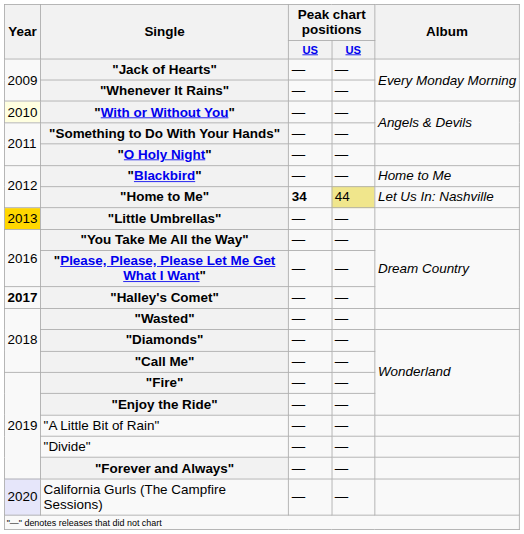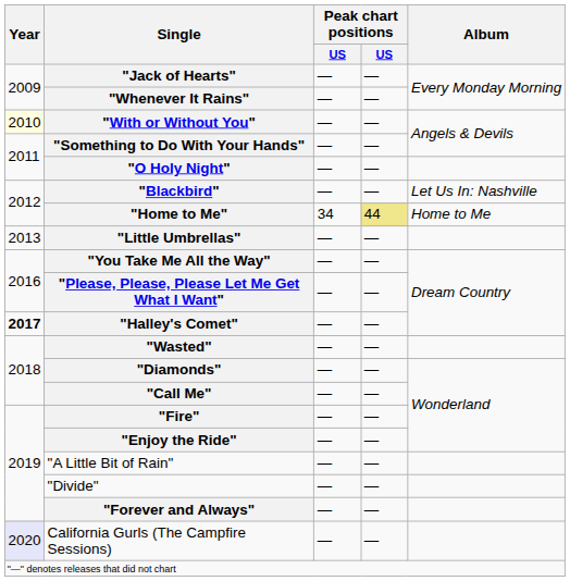 <table class="wikitable plainrowheaders">
 <tr>
 <th rowspan="2">Year</th>
 <th rowspan="2" style="width:18em;">Single</th>
 <th colspan="2">Peak chart<br>positions</th>
 <th rowspan="2">Album</th>
 </tr>
 <tr style="font-size:smaller;">
 <th style="width:45px;"><a href='#'>US </a></th>
 <th style="width:45px;"><a href='#'>US </a></th>
 </tr>
 <tr>
 <td rowspan="2">2009</td>
 <th scope="row">"Jack of Hearts"</th>
 <td>—</td>
 <td>—</td>
 <td rowspan="2"><em>Every Monday Morning</em></td>
 </tr>
 <tr>
 <th scope="row">"Whenever It Rains"</th>
 <td>—</td>
 <td>—</td>
 </tr>
 <tr>
 <td style="background: lightyellow;">2010</td>
 <th scope="row">"<a href='#'>With or Without You</a>"</th>
 <td>—</td>
 <td>—</td>
 <td rowspan="2"><em>Angels & Devils</em></td>
 </tr>
 <tr>
 <td rowspan="2">2011</td>
 <th scope="row">"Something to Do With Your Hands"</th>
 <td>—</td>
 <td>—</td>
 </tr>
 <tr>
 <th scope="row">"<a href='#'>O Holy Night</a>"</th>
 <td>—</td>
 <td>—</td>
 <td></td>
 </tr>
 <tr>
 <td rowspan="2">2012</td>
 <th scope="row">"<a href='#'>Blackbird</a>"</th>
 <td>—</td>
 <td>—</td>
+<td><em>Let Us In: Nashville</em></td>
+</tr>
+<tr>
+<th scope="row">"Home to Me"</th>
+<td>34</td>
+<td style="background: khaki;">44</td>
 <td><em>Home to Me</em></td>
 </tr>
 <tr>
-<th scope="row">"Home to Me"</th>
-<td><strong>34</strong></td>
-<td style="background: khaki;">44</td>
-<td><em>Let Us In: Nashville</em></td>
-</tr>
-<tr>
-<td style="background: gold;">2013</td>
+<td>2013</td>
 <th scope="row">"Little Umbrellas"</th>
 <td>—</td>
 <td>—</td>
 <td></td>
 </tr>
 <tr>
 <td rowspan="2">2016</td>
 <th scope="row">"You Take Me All the Way"</th>
 <td>—</td>
 <td>—</td>
 <td rowspan="3"><em>Dream Country</em></td>
 </tr>
 <tr>
 <th scope="row">"<a href='#'>Please, Please, Please Let Me Get What I Want</a>"</th>
 <td>—</td>
 <td>—</td>
 </tr>
 <tr>
 <td><strong>2017</strong></td>
 <th scope="row">"Halley's Comet"</th>
 <td>—</td>
 <td>—</td>
 </tr>
 <tr>
 <td rowspan="3">2018</td>
 <th scope="row">"Wasted"</th>
 <td>—</td>
 <td>—</td>
 <td></td>
 </tr>
 <tr>
 <th scope="row">"Diamonds"</th>
 <td>—</td>
 <td>—</td>
 <td rowspan="4"><em>Wonderland</em></td>
 </tr>
 <tr>
 <th scope="row">"Call Me"</th>
 <td>—</td>
 <td>—</td>
 </tr>
 <tr>
 <td rowspan="5">2019</td>
 <th scope="row">"Fire"</th>
 <td>—</td>
 <td>—</td>
 </tr>
 <tr>
 <th scope="row">"Enjoy the Ride"</th>
 <td>—</td>
 <td>—</td>
 </tr>
 <tr>
 <td>"A Little Bit of Rain"</td>
 <td>—</td>
 <td>—</td>
 <td></td>
 </tr>
 <tr>
 <td>"Divide" </td>
 <td>—</td>
 <td>—</td>
 <td></td>
 </tr>
 <tr>
 <th scope="row">"Forever and Always" </th>
 <td>—</td>
 <td>—</td>
 <td></td>
 </tr>
 <tr>
 <td style="background: lavender;">2020</td>
 <td>California Gurls (The Campfire Sessions)</td>
 <td>—</td>
 <td>—</td>
 <td></td>
 </tr>
 <tr>
 <td colspan="5" style="font-size:8pt">"—" denotes releases that did not chart</td>
 </tr>
 </table>
